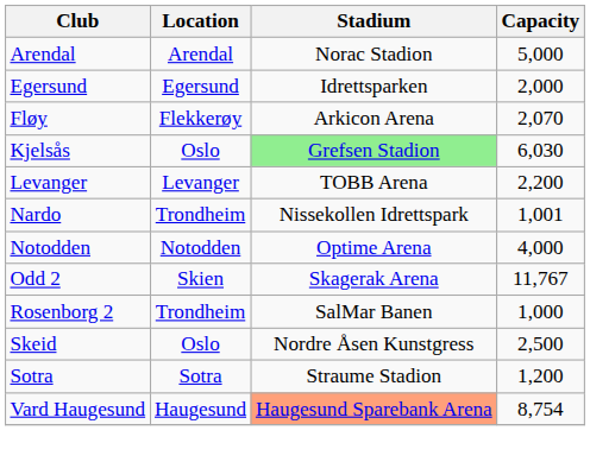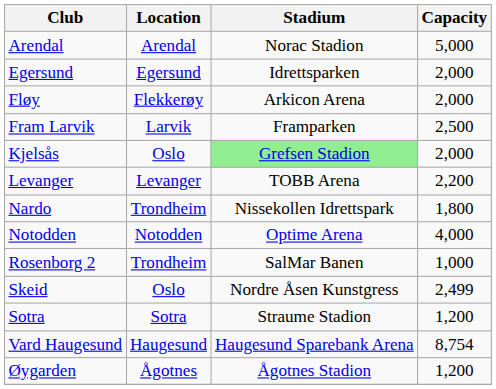 <table class="wikitable sortable" style="text-align:center;">
 <tr>
 <th>Club</th>
 <th>Location</th>
 <th>Stadium</th>
 <th>Capacity</th>
 </tr>
 <tr>
 <td style="text-align:left;"><a href='#'>Arendal</a></td>
 <td><a href='#'>Arendal</a></td>
 <td>Norac Stadion</td>
 <td align="center">5,000</td>
 </tr>
 <tr>
 <td style="text-align:left;"><a href='#'>Egersund</a></td>
 <td><a href='#'>Egersund</a></td>
 <td>Idrettsparken</td>
 <td align="center">2,000</td>
 </tr>
 <tr>
 <td style="text-align:left;"><a href='#'>Fløy</a></td>
 <td><a href='#'>Flekkerøy</a></td>
 <td>Arkicon Arena</td>
-<td align="center">2,070</td>
+<td align="center">2,000</td>
+</tr>
+<tr>
+<td style="text-align:left;"><a href='#'>Fram Larvik</a></td>
+<td><a href='#'>Larvik</a></td>
+<td>Framparken</td>
+<td align="center">2,500</td>
 </tr>
 <tr>
 <td style="text-align:left;"><a href='#'>Kjelsås</a></td>
 <td><a href='#'>Oslo</a></td>
 <td style="background: lightgreen;"><a href='#'>Grefsen Stadion</a></td>
-<td align="center">6,030</td>
+<td align="center">2,000</td>
 </tr>
 <tr>
 <td style="text-align:left;"><a href='#'>Levanger</a></td>
 <td><a href='#'>Levanger</a></td>
 <td>TOBB Arena</td>
 <td align="center">2,200</td>
 </tr>
 <tr>
 <td style="text-align:left;"><a href='#'>Nardo</a></td>
 <td><a href='#'>Trondheim</a></td>
 <td>Nissekollen Idrettspark</td>
-<td align="center">1,001</td>
+<td align="center">1,800</td>
 </tr>
 <tr>
 <td style="text-align:left;"><a href='#'>Notodden</a></td>
 <td><a href='#'>Notodden</a></td>
 <td><a href='#'>Optime Arena</a></td>
 <td align="center">4,000</td>
-</tr>
-<tr>
-<td style="text-align:left;"><a href='#'>Odd 2</a></td>
-<td><a href='#'>Skien</a></td>
-<td><a href='#'>Skagerak Arena</a></td>
-<td align="center">11,767</td>
 </tr>
 <tr>
 <td style="text-align:left;"><a href='#'>Rosenborg 2</a></td>
 <td><a href='#'>Trondheim</a></td>
 <td>SalMar Banen</td>
 <td align="center">1,000</td>
 </tr>
 <tr>
 <td style="text-align:left;"><a href='#'>Skeid</a></td>
 <td><a href='#'>Oslo</a></td>
 <td>Nordre Åsen Kunstgress</td>
-<td align="center">2,500</td>
+<td align="center">2,499</td>
 </tr>
 <tr>
 <td style="text-align:left;"><a href='#'>Sotra</a></td>
 <td><a href='#'>Sotra</a></td>
 <td>Straume Stadion</td>
 <td align="center">1,200</td>
 </tr>
 <tr>
 <td style="text-align:left;"><a href='#'>Vard Haugesund</a></td>
 <td><a href='#'>Haugesund</a></td>
-<td style="background: lightsalmon;"><a href='#'>Haugesund Sparebank Arena</a></td>
+<td><a href='#'>Haugesund Sparebank Arena</a></td>
 <td align="center">8,754</td>
+</tr>
+<tr>
+<td style="text-align:left;"><a href='#'>Øygarden</a></td>
+<td><a href='#'>Ågotnes</a></td>
+<td><a href='#'>Ågotnes Stadion</a></td>
+<td align="center">1,200</td>
 </tr>
 <tr>
 </tr>
 </table>
